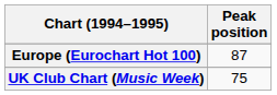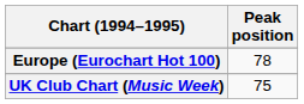 <table class="wikitable sortable plainrowheaders" style="text-align:center">
 <tr>
 <th>Chart (1994–1995)</th>
 <th>Peak<br>position</th>
 </tr>
 <tr>
 </tr>
 <tr>
 <th scope="row">Europe (<a href='#'>Eurochart Hot 100</a>)</th>
-<td>87</td>
+<td>78</td>
 </tr>
 <tr>
 </tr>
 <tr>
 </tr>
 <tr>
 </tr>
 <tr>
 <th scope="row"><a href='#'>UK Club Chart</a> (<em><a href='#'>Music Week</a></em>)</th>
 <td>75</td>
 </tr>
 </table>
